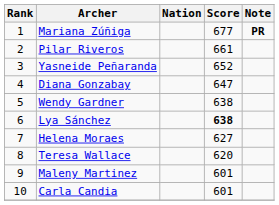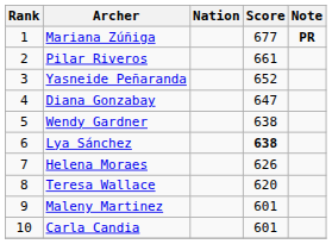 <table class="wikitable sortable" style="text-align:center">
 <tr>
 <th>Rank</th>
 <th>Archer</th>
 <th>Nation</th>
 <th>Score</th>
 <th>Note</th>
 </tr>
 <tr>
 <td>1</td>
 <td align=left><a href='#'>Mariana Zúñiga</a></td>
 <td align=left></td>
 <td>677</td>
 <td><strong>PR</strong></td>
 </tr>
 <tr>
 <td>2</td>
 <td align=left><a href='#'>Pilar Riveros</a></td>
 <td align=left></td>
 <td>661</td>
 <td></td>
 </tr>
 <tr>
 <td>3</td>
 <td align=left><a href='#'>Yasneide Peñaranda</a></td>
 <td align=left></td>
 <td>652</td>
 <td></td>
 </tr>
 <tr>
 <td>4</td>
 <td align=left><a href='#'>Diana Gonzabay</a></td>
 <td align=left></td>
 <td>647</td>
 <td></td>
 </tr>
 <tr>
 <td>5</td>
 <td align=left><a href='#'>Wendy Gardner</a></td>
 <td align=left></td>
 <td>638</td>
 <td></td>
 </tr>
 <tr>
 <td>6</td>
 <td align=left><a href='#'>Lya Sánchez</a></td>
 <td align=left></td>
 <td><strong>638</strong></td>
 <td></td>
 </tr>
 <tr>
 <td>7</td>
 <td align=left><a href='#'>Helena Moraes</a></td>
 <td align=left></td>
-<td>627</td>
+<td>626</td>
 <td></td>
 </tr>
 <tr>
 <td>8</td>
 <td align=left><a href='#'>Teresa Wallace</a></td>
 <td align=left></td>
 <td>620</td>
 <td></td>
 </tr>
 <tr>
 <td>9</td>
 <td align=left><a href='#'>Maleny Martinez</a></td>
 <td align=left></td>
 <td>601</td>
 <td></td>
 </tr>
 <tr>
 <td>10</td>
 <td align=left><a href='#'>Carla Candia</a></td>
 <td align=left></td>
 <td>601</td>
 <td></td>
 </tr>
 <tr>
 </tr>
 </table>
